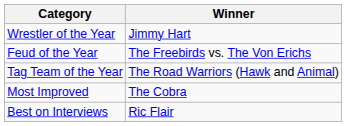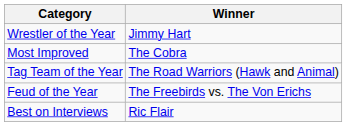 <table class="wikitable">
 <tr>
 <th>Category</th>
 <th>Winner</th>
 </tr>
 <tr>
 <td><a href='#'>Wrestler of the Year</a></td>
 <td><a href='#'>Jimmy Hart</a></td>
 </tr>
 <tr>
-<td><a href='#'>Feud of the Year</a></td>
-<td><a href='#'>The Freebirds</a> vs. <a href='#'>The Von Erichs</a></td>
+<td><a href='#'>Most Improved</a></td>
+<td><a href='#'>The Cobra</a></td>
 </tr>
 <tr>
 <td><a href='#'>Tag Team of the Year</a></td>
 <td><a href='#'>The Road Warriors</a> (<a href='#'>Hawk</a> and <a href='#'>Animal</a>)</td>
 </tr>
 <tr>
-<td><a href='#'>Most Improved</a></td>
-<td><a href='#'>The Cobra</a></td>
+<td><a href='#'>Feud of the Year</a></td>
+<td><a href='#'>The Freebirds</a> vs. <a href='#'>The Von Erichs</a></td>
 </tr>
 <tr>
 <td><a href='#'>Best on Interviews</a></td>
 <td><a href='#'>Ric Flair</a></td>
 </tr>
 </table>
